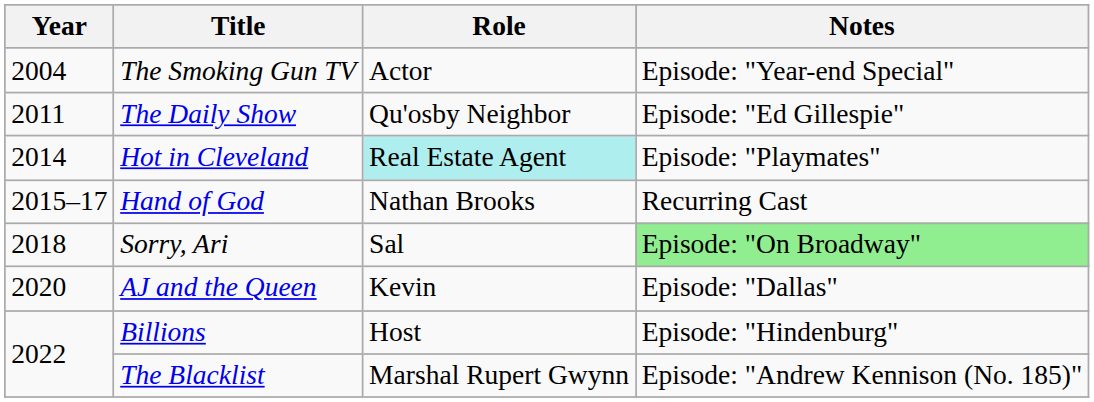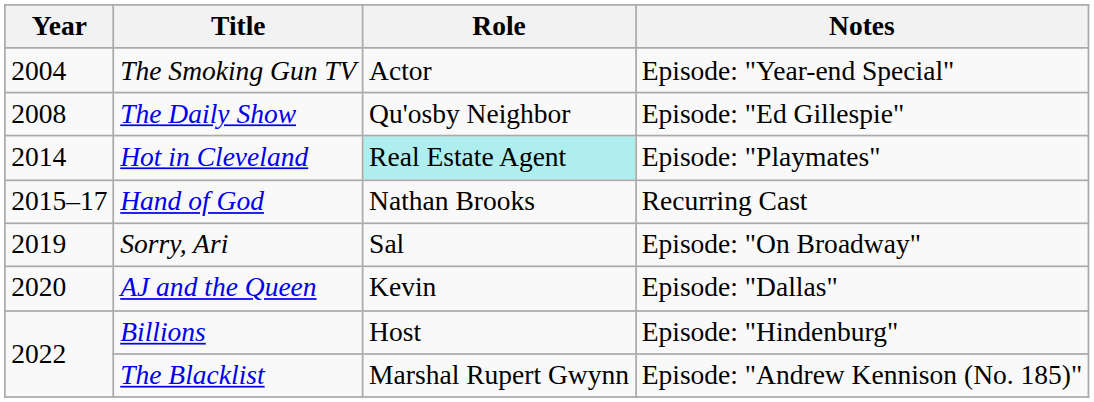 <table class="wikitable sortable">
 <tr>
 <th>Year</th>
 <th>Title</th>
 <th>Role</th>
 <th>Notes</th>
 </tr>
 <tr>
 <td>2004</td>
 <td><em>The Smoking Gun TV</em></td>
 <td>Actor</td>
 <td>Episode: "Year-end Special"</td>
 </tr>
 <tr>
-<td>2011</td>
+<td>2008</td>
 <td><em><a href='#'>The Daily Show</a></em></td>
 <td>Qu'osby Neighbor</td>
 <td>Episode: "Ed Gillespie"</td>
 </tr>
 <tr>
 <td>2014</td>
 <td><em><a href='#'>Hot in Cleveland</a></em></td>
 <td style="background: paleturquoise;">Real Estate Agent</td>
 <td>Episode: "Playmates"</td>
 </tr>
 <tr>
 <td>2015–17</td>
 <td><em><a href='#'>Hand of God</a></em></td>
 <td>Nathan Brooks</td>
 <td>Recurring Cast</td>
 </tr>
 <tr>
-<td>2018</td>
+<td>2019</td>
 <td><em>Sorry, Ari</em></td>
 <td>Sal</td>
-<td style="background: lightgreen;">Episode: "On Broadway"</td>
+<td>Episode: "On Broadway"</td>
 </tr>
 <tr>
 <td>2020</td>
 <td><em><a href='#'>AJ and the Queen</a></em></td>
 <td>Kevin</td>
 <td>Episode: "Dallas"</td>
 </tr>
 <tr>
 <td rowspan=2>2022</td>
 <td><em><a href='#'>Billions</a></em></td>
 <td>Host</td>
 <td>Episode: "Hindenburg"</td>
 </tr>
 <tr>
 <td><em><a href='#'>The Blacklist</a></em></td>
 <td>Marshal Rupert Gwynn</td>
 <td>Episode: "Andrew Kennison (No. 185)"</td>
 </tr>
 </table>
